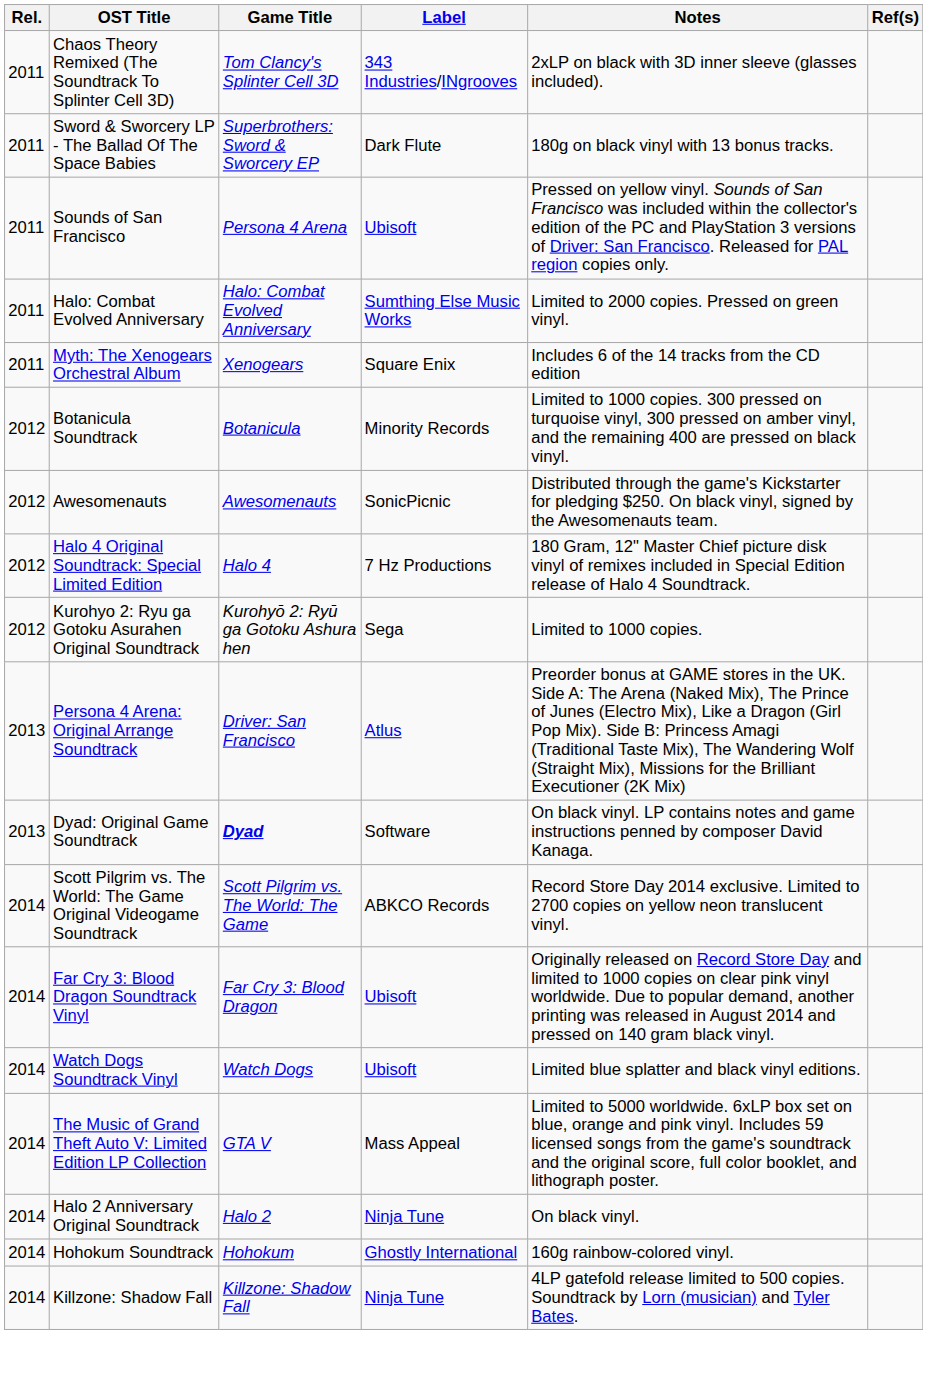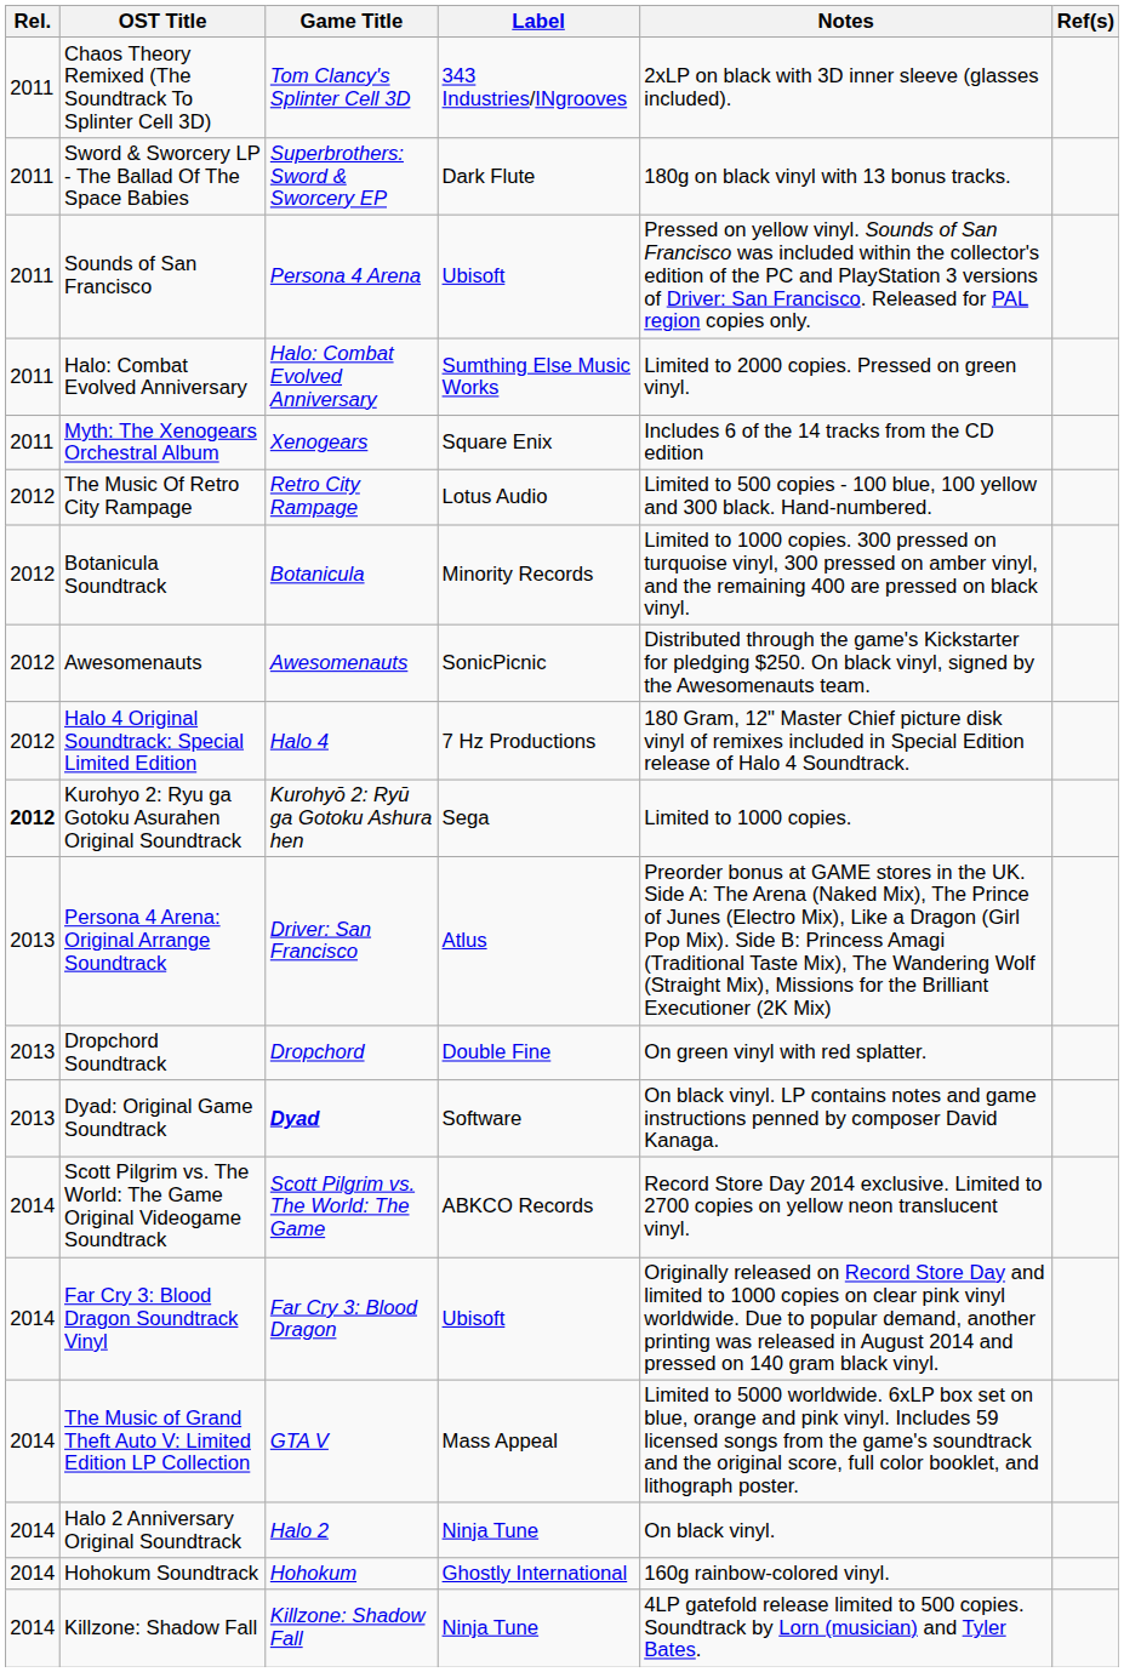 <table class="wikitable sortable" width="100%">
 <tr>
 <th>Rel.</th>
 <th>OST Title</th>
 <th>Game Title</th>
 <th><a href='#'>Label</a></th>
 <th>Notes</th>
 <th>Ref(s)</th>
 </tr>
 <tr>
 <td>2011</td>
 <td>Chaos Theory Remixed (The Soundtrack To Splinter Cell 3D)</td>
 <td><a href='#'><em>Tom Clancy's Splinter Cell 3D</em></a></td>
 <td><a href='#'>343 Industries</a>/<a href='#'>INgrooves</a></td>
 <td>2xLP on black with 3D inner sleeve (glasses included).</td>
 <td></td>
 </tr>
 <tr>
 <td>2011</td>
 <td>Sword & Sworcery LP - The Ballad Of The Space Babies</td>
 <td><em><a href='#'>Superbrothers: Sword & Sworcery EP</a></em></td>
 <td>Dark Flute</td>
 <td>180g on black vinyl with 13 bonus tracks.</td>
 <td></td>
 </tr>
 <tr>
 <td>2011</td>
 <td>Sounds of San Francisco</td>
 <td><em><a href='#'>Persona 4 Arena</a></em></td>
 <td><a href='#'>Ubisoft</a></td>
 <td>Pressed on yellow vinyl. <em>Sounds of San Francisco</em> was included within the collector's edition of the PC and PlayStation 3 versions of <a href='#'>Driver: San Francisco</a>. Released for <a href='#'>PAL region</a> copies only.</td>
 <td></td>
 </tr>
 <tr>
 <td>2011</td>
 <td>Halo: Combat Evolved Anniversary</td>
 <td><em><a href='#'>Halo: Combat Evolved Anniversary</a></em></td>
 <td><a href='#'>Sumthing Else Music Works</a></td>
 <td>Limited to 2000 copies. Pressed on green vinyl.</td>
 <td></td>
 </tr>
 <tr>
 <td>2011</td>
 <td><a href='#'>Myth: The Xenogears Orchestral Album</a></td>
 <td><em><a href='#'>Xenogears</a></em></td>
 <td>Square Enix</td>
 <td>Includes 6 of the 14 tracks from the CD edition</td>
 <td></td>
 </tr>
 <tr>
 <td>2012</td>
+<td>The Music Of Retro City Rampage</td>
+<td><em><a href='#'>Retro City Rampage</a></em></td>
+<td>Lotus Audio</td>
+<td>Limited to 500 copies - 100 blue, 100 yellow and 300 black. Hand-numbered.</td>
+<td></td>
+</tr>
+<tr>
+<td>2012</td>
 <td>Botanicula Soundtrack</td>
 <td><em><a href='#'>Botanicula</a></em></td>
 <td>Minority Records</td>
 <td>Limited to 1000 copies. 300 pressed on turquoise vinyl, 300 pressed on amber vinyl, and the remaining 400 are pressed on black vinyl.</td>
 <td></td>
 </tr>
 <tr>
 <td>2012</td>
 <td>Awesomenauts</td>
 <td><em><a href='#'>Awesomenauts</a></em></td>
 <td>SonicPicnic</td>
 <td>Distributed through the game's Kickstarter for pledging $250. On black vinyl, signed by the Awesomenauts team.</td>
 <td></td>
 </tr>
 <tr>
 <td>2012</td>
 <td><a href='#'>Halo 4 Original Soundtrack: Special Limited Edition</a></td>
 <td><em><a href='#'>Halo 4</a></em></td>
 <td>7 Hz Productions</td>
 <td>180 Gram, 12" Master Chief picture disk vinyl of remixes included in Special Edition release of Halo 4 Soundtrack.</td>
 <td></td>
 </tr>
 <tr>
-<td>2012</td>
+<td><strong>2012</strong></td>
 <td>Kurohyo 2: Ryu ga Gotoku Asurahen Original Soundtrack</td>
 <td><em>Kurohyō 2: Ryū ga Gotoku Ashura hen</em></td>
 <td>Sega</td>
 <td>Limited to 1000 copies.</td>
 <td></td>
 </tr>
 <tr>
 <td>2013</td>
 <td><a href='#'>Persona 4 Arena: Original Arrange Soundtrack</a></td>
 <td><em><a href='#'>Driver: San Francisco</a></em></td>
 <td><a href='#'>Atlus</a></td>
 <td>Preorder bonus at GAME stores in the UK. Side A: The Arena (Naked Mix), The Prince of Junes (Electro Mix), Like a Dragon (Girl Pop Mix). Side B: Princess Amagi (Traditional Taste Mix), The Wandering Wolf (Straight Mix), Missions for the Brilliant Executioner (2K Mix)</td>
+<td></td>
+</tr>
+<tr>
+<td>2013</td>
+<td>Dropchord Soundtrack</td>
+<td><em><a href='#'>Dropchord</a></em></td>
+<td><a href='#'>Double Fine</a></td>
+<td>On green vinyl with red splatter.</td>
 <td></td>
 </tr>
 <tr>
 <td>2013</td>
 <td>Dyad: Original Game Soundtrack</td>
 <td><strong><a href='#'><em>Dyad</em></a></strong></td>
 <td>Software</td>
 <td>On black vinyl. LP contains notes and game instructions penned by composer David Kanaga.</td>
 <td></td>
 </tr>
 <tr>
 <td>2014</td>
 <td>Scott Pilgrim vs. The World: The Game Original Videogame Soundtrack</td>
 <td><a href='#'><em>Scott Pilgrim vs. The World: The Game</em></a></td>
 <td>ABKCO Records</td>
 <td>Record Store Day 2014 exclusive. Limited to 2700 copies on yellow neon translucent vinyl.</td>
 <td></td>
 </tr>
 <tr>
 <td>2014</td>
 <td><a href='#'>Far Cry 3: Blood Dragon Soundtrack Vinyl</a></td>
 <td><em><a href='#'>Far Cry 3: Blood Dragon</a></em></td>
 <td><a href='#'>Ubisoft</a></td>
 <td>Originally released on <a href='#'>Record Store Day</a> and limited to 1000 copies on clear pink vinyl worldwide. Due to popular demand, another printing was released in August 2014 and pressed on 140 gram black vinyl.</td>
-<td></td>
-</tr>
-<tr>
-<td>2014</td>
-<td><a href='#'>Watch Dogs Soundtrack Vinyl</a></td>
-<td><a href='#'><em>Watch Dogs</em></a></td>
-<td><a href='#'>Ubisoft</a></td>
-<td>Limited blue splatter and black vinyl editions.</td>
 <td></td>
 </tr>
 <tr>
 <td>2014</td>
 <td><a href='#'>The Music of Grand Theft Auto V: Limited Edition LP Collection</a></td>
 <td><em><a href='#'>GTA V</a></em></td>
 <td>Mass Appeal</td>
 <td>Limited to 5000 worldwide. 6xLP box set on blue, orange and pink vinyl. Includes 59 licensed songs from the game's soundtrack and the original score, full color booklet, and lithograph poster.</td>
 <td></td>
 </tr>
 <tr>
 <td>2014</td>
 <td>Halo 2 Anniversary Original Soundtrack</td>
 <td><em><a href='#'>Halo 2</a></em></td>
 <td><a href='#'>Ninja Tune</a></td>
 <td>On black vinyl.</td>
 <td></td>
 </tr>
 <tr>
 <td>2014</td>
 <td>Hohokum Soundtrack</td>
 <td><em><a href='#'>Hohokum</a></em></td>
 <td><a href='#'>Ghostly International</a></td>
 <td>160g rainbow-colored vinyl.</td>
 <td></td>
 </tr>
 <tr>
 <td>2014</td>
 <td>Killzone: Shadow Fall</td>
 <td><em><a href='#'>Killzone: Shadow Fall</a></em></td>
 <td><a href='#'>Ninja Tune</a></td>
 <td>4LP gatefold release limited to 500 copies. Soundtrack by <a href='#'>Lorn (musician)</a> and <a href='#'>Tyler Bates</a>.</td>
 <td></td>
 </tr>
 </table>
